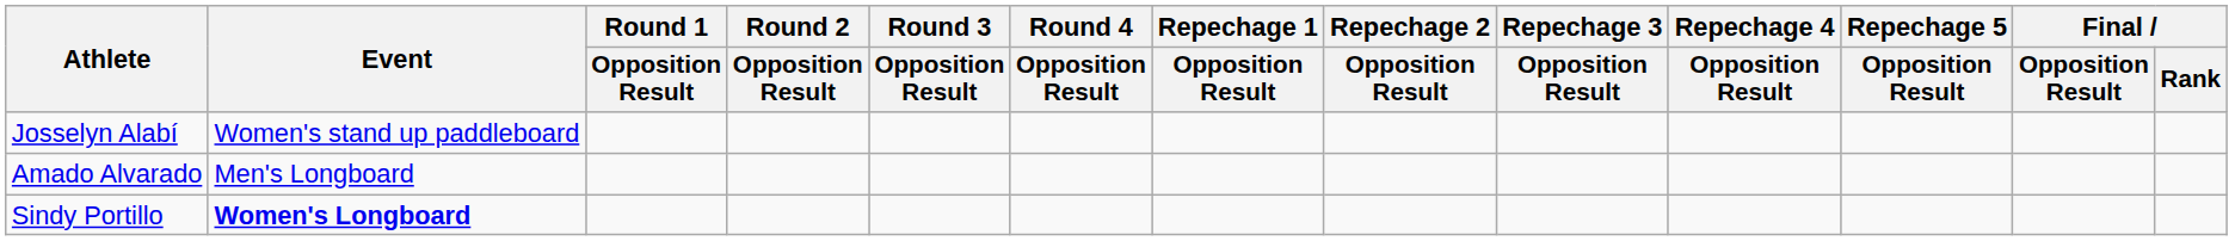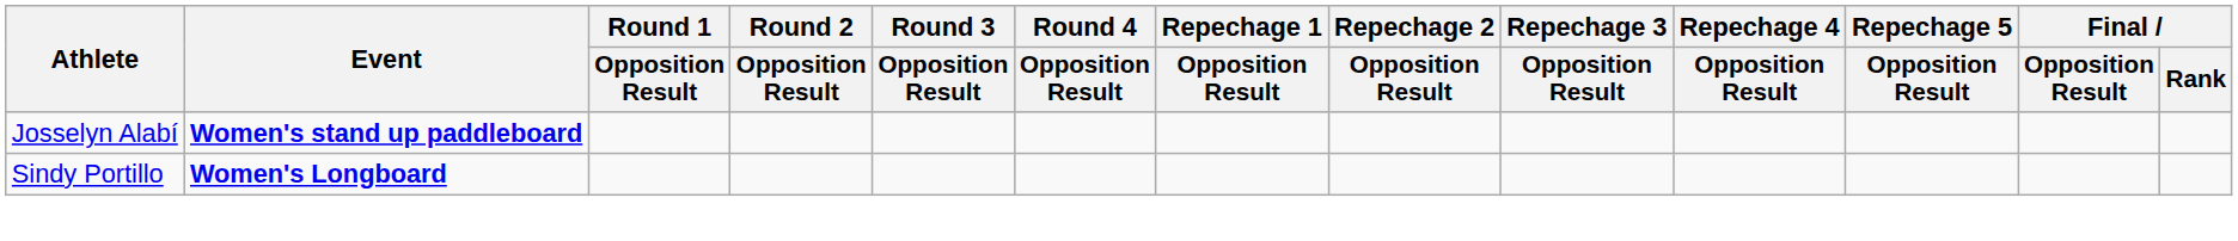 <table class=wikitable style=font-size:90%;text-align:center>
 <tr>
 <th rowspan=2>Athlete</th>
 <th rowspan=2>Event</th>
 <th>Round 1</th>
 <th>Round 2</th>
 <th>Round 3</th>
 <th>Round 4</th>
 <th>Repechage 1</th>
 <th>Repechage 2</th>
 <th>Repechage 3</th>
 <th>Repechage 4</th>
 <th>Repechage 5</th>
 <th colspan=2>Final / </th>
 </tr>
 <tr style=font-size:95%>
 <th>Opposition<br>Result</th>
 <th>Opposition<br>Result</th>
 <th>Opposition<br>Result</th>
 <th>Opposition<br>Result</th>
 <th>Opposition<br>Result</th>
 <th>Opposition<br>Result</th>
 <th>Opposition<br>Result</th>
 <th>Opposition<br>Result</th>
 <th>Opposition<br>Result</th>
 <th>Opposition<br>Result</th>
 <th>Rank</th>
 </tr>
 <tr>
 <td align=left><a href='#'>Josselyn Alabí</a></td>
-<td align=left><a href='#'>Women's stand up paddleboard</a></td>
-<td></td>
-<td></td>
-<td></td>
-<td></td>
-<td></td>
-<td></td>
-<td></td>
-<td></td>
-<td></td>
-<td></td>
-<td></td>
-</tr>
-<tr>
-<td align=left><a href='#'>Amado Alvarado</a></td>
-<td align=left><a href='#'>Men's Longboard</a></td>
+<td align=left><strong><a href='#'>Women's stand up paddleboard</a></strong></td>
 <td></td>
 <td></td>
 <td></td>
 <td></td>
 <td></td>
 <td></td>
 <td></td>
 <td></td>
 <td></td>
 <td></td>
 <td></td>
 </tr>
 <tr>
 <td align=left><a href='#'>Sindy Portillo</a></td>
 <td align=left><strong><a href='#'>Women's Longboard</a></strong></td>
 <td></td>
 <td></td>
 <td></td>
 <td></td>
 <td></td>
 <td></td>
 <td></td>
 <td></td>
 <td></td>
 <td></td>
 <td></td>
 </tr>
 </table>
